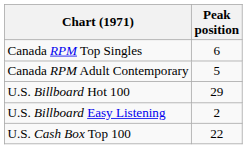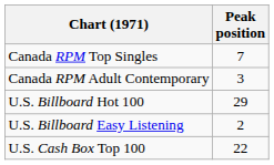 <table class="wikitable sortable">
 <tr>
 <th>Chart (1971)</th>
 <th>Peak<br>position</th>
 </tr>
 <tr>
 <td>Canada <em><a href='#'>RPM</a></em> Top Singles</td>
-<td style="text-align:center;">6</td>
+<td style="text-align:center;">7</td>
 </tr>
 <tr>
 <td>Canada <em>RPM</em> Adult Contemporary</td>
-<td style="text-align:center;">5</td>
+<td style="text-align:center;">3</td>
 </tr>
 <tr>
 <td>U.S. <em>Billboard</em> Hot 100</td>
 <td style="text-align:center;">29</td>
 </tr>
 <tr>
 <td>U.S. <em>Billboard</em> <a href='#'>Easy Listening</a></td>
 <td style="text-align:center;">2</td>
 </tr>
 <tr>
 <td>U.S. <em>Cash Box</em> Top 100</td>
 <td style="text-align:center;">22</td>
 </tr>
 </table>
